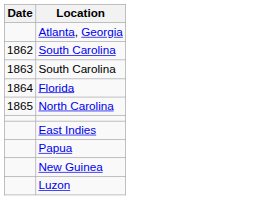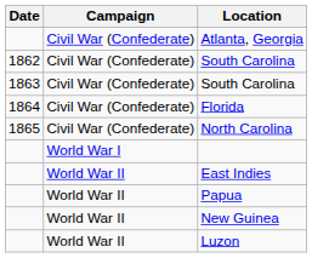 <table class="wikitable">
 <tr>
 <th>Date</th>
+<th>Campaign</th>
 <th>Location</th>
 </tr>
 <tr>
 <td></td>
+<td><a href='#'>Civil War</a> (<a href='#'>Confederate</a>)</td>
 <td><a href='#'>Atlanta</a>, <a href='#'>Georgia</a></td>
 </tr>
 <tr>
 <td>1862</td>
+<td>Civil War (Confederate)</td>
 <td><a href='#'>South Carolina</a></td>
 </tr>
 <tr>
 <td>1863</td>
+<td>Civil War (Confederate)</td>
 <td>South Carolina</td>
 </tr>
 <tr>
 <td>1864</td>
+<td>Civil War (Confederate)</td>
 <td><a href='#'>Florida</a></td>
 </tr>
 <tr>
 <td>1865</td>
+<td>Civil War (Confederate)</td>
 <td><a href='#'>North Carolina</a></td>
 </tr>
 <tr>
 <td></td>
+<td><a href='#'>World War I</a></td>
 <td></td>
 </tr>
 <tr>
 <td></td>
+<td><a href='#'>World War II</a></td>
 <td><a href='#'>East Indies</a></td>
 </tr>
 <tr>
 <td></td>
+<td>World War II</td>
 <td><a href='#'>Papua</a></td>
 </tr>
 <tr>
 <td></td>
+<td>World War II</td>
 <td><a href='#'>New Guinea</a></td>
 </tr>
 <tr>
 <td></td>
+<td>World War II</td>
 <td><a href='#'>Luzon</a></td>
 </tr>
 </table>
